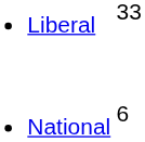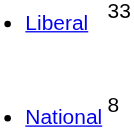 <table>
 <tr>
 <td><br><ul><li><a href='#'>Liberal</a></li></ul></td>
 <td><div>33</div></td>
 </tr>
 <tr>
 <td><br><ul><li><a href='#'>National</a></li></ul></td>
-<td><div>6</div></td>
+<td><div>8</div></td>
 </tr>
 </table>
